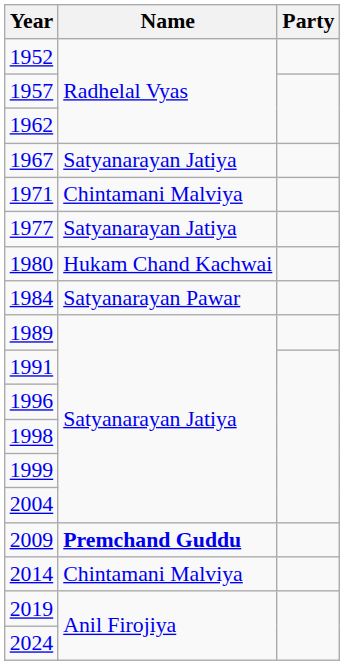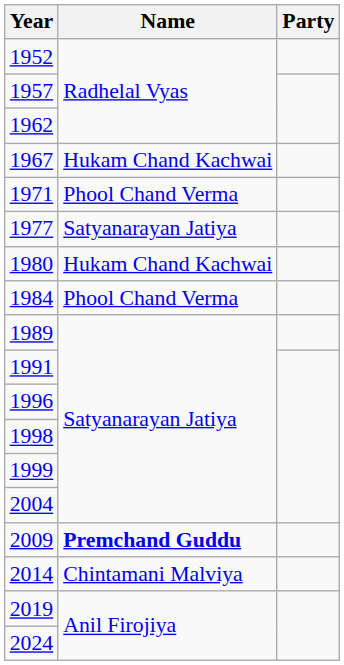 <table class="wikitable">
 <tr>
 <th>Year</th>
 <th>Name</th>
 <th colspan=2>Party</th>
 </tr>
 <tr>
 <td><a href='#'>1952</a></td>
 <td rowspan="3"><a href='#'>Radhelal Vyas</a></td>
 <td></td>
 </tr>
 <tr>
 <td><a href='#'>1957</a></td>
 </tr>
 <tr>
 <td><a href='#'>1962</a></td>
 </tr>
 <tr>
 <td><a href='#'>1967</a></td>
-<td><a href='#'>Satyanarayan Jatiya</a></td>
+<td><a href='#'>Hukam Chand Kachwai</a></td>
 <td></td>
 </tr>
 <tr>
 <td><a href='#'>1971</a></td>
-<td><a href='#'>Chintamani Malviya</a></td>
+<td><a href='#'>Phool Chand Verma</a></td>
 </tr>
 <tr>
 <td><a href='#'>1977</a></td>
 <td><a href='#'>Satyanarayan Jatiya</a></td>
 <td></td>
 </tr>
 <tr>
 <td><a href='#'>1980</a></td>
 <td><a href='#'>Hukam Chand Kachwai</a></td>
 </tr>
 <tr>
 <td><a href='#'>1984</a></td>
-<td><a href='#'>Satyanarayan Pawar</a></td>
+<td><a href='#'>Phool Chand Verma</a></td>
 <td></td>
 </tr>
 <tr>
 <td><a href='#'>1989</a></td>
 <td rowspan=6><a href='#'>Satyanarayan Jatiya</a></td>
 <td></td>
 </tr>
 <tr>
 <td><a href='#'>1991</a></td>
 </tr>
 <tr>
 <td><a href='#'>1996</a></td>
 </tr>
 <tr>
 <td><a href='#'>1998</a></td>
 </tr>
 <tr>
 <td><a href='#'>1999</a></td>
 </tr>
 <tr>
 <td><a href='#'>2004</a></td>
 </tr>
 <tr>
 <td><a href='#'>2009</a></td>
 <td><strong><a href='#'>Premchand Guddu</a></strong></td>
 <td></td>
 </tr>
 <tr>
 <td><a href='#'>2014</a></td>
 <td><a href='#'>Chintamani Malviya</a></td>
 <td></td>
 </tr>
 <tr>
 <td><a href='#'>2019</a></td>
 <td rowspan="2"><a href='#'>Anil Firojiya</a></td>
 </tr>
 <tr>
 <td><a href='#'>2024</a></td>
 </tr>
 </table>
